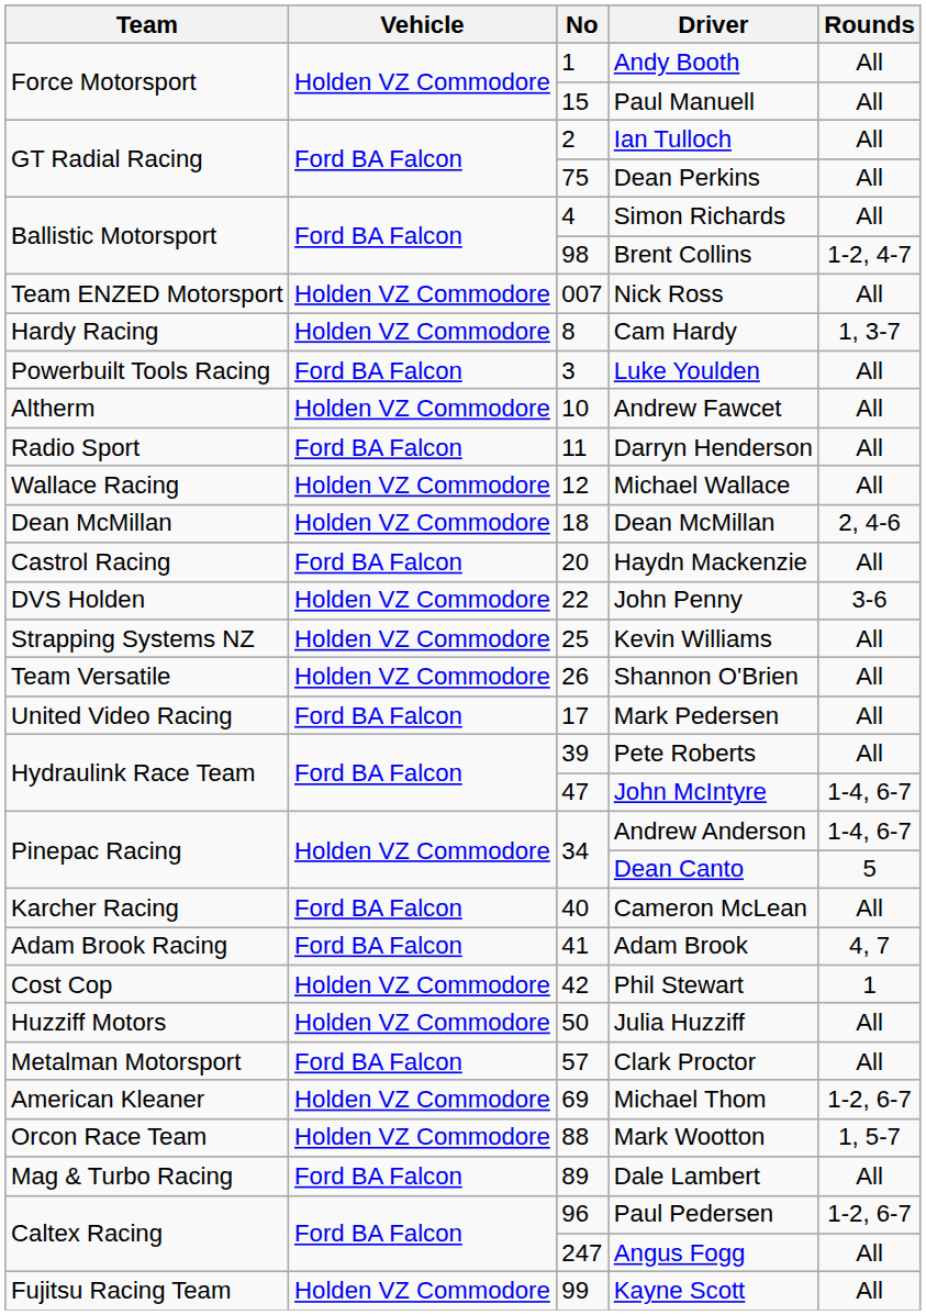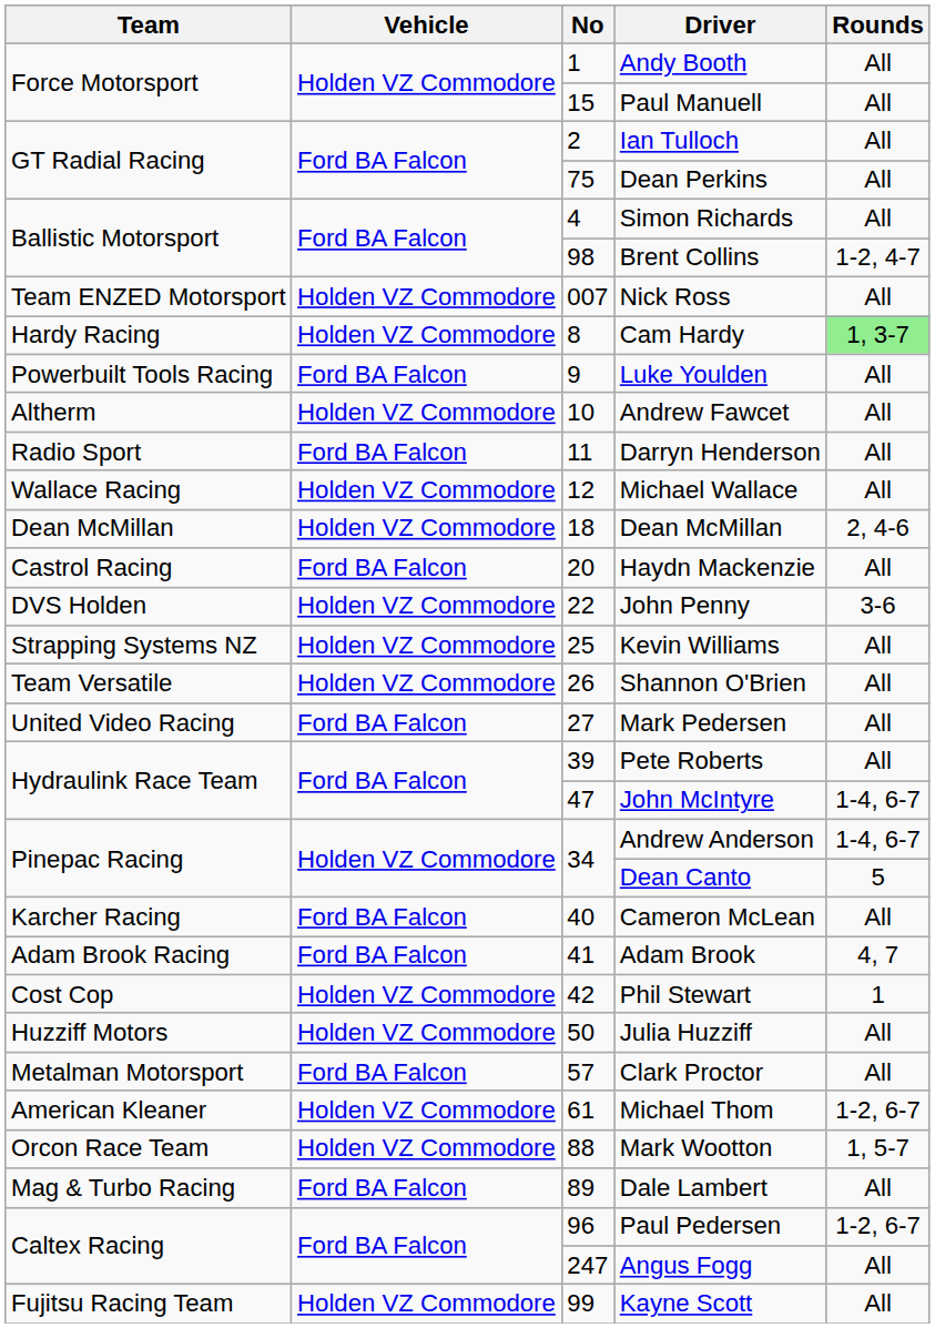 <table class="wikitable" style="font-size: 85%">
 <tr>
 <th>Team</th>
 <th>Vehicle</th>
 <th>No</th>
 <th>Driver</th>
 <th>Rounds</th>
 </tr>
 <tr>
 <td rowspan=2>Force Motorsport</td>
 <td rowspan=2><a href='#'>Holden VZ Commodore</a></td>
 <td>1</td>
 <td> <a href='#'>Andy Booth</a></td>
 <td align=center>All</td>
 </tr>
 <tr>
 <td>15</td>
 <td> Paul Manuell</td>
 <td align=center>All</td>
 </tr>
 <tr>
 <td rowspan=2>GT Radial Racing</td>
 <td rowspan=2><a href='#'>Ford BA Falcon</a></td>
 <td>2</td>
 <td> <a href='#'>Ian Tulloch</a></td>
 <td align=center>All</td>
 </tr>
 <tr>
 <td>75</td>
 <td> Dean Perkins</td>
 <td align=center>All</td>
 </tr>
 <tr>
 <td rowspan=2>Ballistic Motorsport</td>
 <td rowspan=2><a href='#'>Ford BA Falcon</a></td>
 <td>4</td>
 <td> Simon Richards</td>
 <td align=center>All</td>
 </tr>
 <tr>
 <td>98</td>
 <td> Brent Collins</td>
 <td align=center>1-2, 4-7</td>
 </tr>
 <tr>
 <td>Team ENZED Motorsport</td>
 <td><a href='#'>Holden VZ Commodore</a></td>
 <td>007</td>
 <td> Nick Ross</td>
 <td align=center>All</td>
 </tr>
 <tr>
 <td>Hardy Racing</td>
 <td><a href='#'>Holden VZ Commodore</a></td>
 <td>8</td>
 <td> Cam Hardy</td>
-<td align=center>1, 3-7</td>
+<td align=center style="background: lightgreen;">1, 3-7</td>
 </tr>
 <tr>
 <td>Powerbuilt Tools Racing</td>
 <td><a href='#'>Ford BA Falcon</a></td>
-<td>3</td>
+<td>9</td>
 <td> <a href='#'>Luke Youlden</a></td>
 <td align=center>All</td>
 </tr>
 <tr>
 <td>Altherm</td>
 <td><a href='#'>Holden VZ Commodore</a></td>
 <td>10</td>
 <td> Andrew Fawcet</td>
 <td align=center>All</td>
 </tr>
 <tr>
 <td>Radio Sport</td>
 <td><a href='#'>Ford BA Falcon</a></td>
 <td>11</td>
 <td> Darryn Henderson</td>
 <td align=center>All</td>
 </tr>
 <tr>
 <td>Wallace Racing</td>
 <td><a href='#'>Holden VZ Commodore</a></td>
 <td>12</td>
 <td> Michael Wallace</td>
 <td align=center>All</td>
 </tr>
 <tr>
 <td>Dean McMillan</td>
 <td><a href='#'>Holden VZ Commodore</a></td>
 <td>18</td>
 <td> Dean McMillan</td>
 <td align=center>2, 4-6</td>
 </tr>
 <tr>
 <td>Castrol Racing</td>
 <td><a href='#'>Ford BA Falcon</a></td>
 <td>20</td>
 <td> Haydn Mackenzie</td>
 <td align=center>All</td>
 </tr>
 <tr>
 <td>DVS Holden</td>
 <td><a href='#'>Holden VZ Commodore</a></td>
 <td>22</td>
 <td> John Penny</td>
 <td align=center>3-6</td>
 </tr>
 <tr>
 <td>Strapping Systems NZ</td>
 <td><a href='#'>Holden VZ Commodore</a></td>
 <td>25</td>
 <td> Kevin Williams</td>
 <td align=center>All</td>
 </tr>
 <tr>
 <td>Team Versatile</td>
 <td><a href='#'>Holden VZ Commodore</a></td>
 <td>26</td>
 <td> Shannon O'Brien</td>
 <td align=center>All</td>
 </tr>
 <tr>
 <td>United Video Racing</td>
 <td><a href='#'>Ford BA Falcon</a></td>
-<td>17</td>
+<td>27</td>
 <td> Mark Pedersen</td>
 <td align=center>All</td>
 </tr>
 <tr>
 <td rowspan=2>Hydraulink Race Team</td>
 <td rowspan=2><a href='#'>Ford BA Falcon</a></td>
 <td>39</td>
 <td> Pete Roberts</td>
 <td align=center>All</td>
 </tr>
 <tr>
 <td>47</td>
 <td> <a href='#'>John McIntyre</a></td>
 <td align=center>1-4, 6-7</td>
 </tr>
 <tr>
 <td rowspan=2>Pinepac Racing</td>
 <td rowspan=2><a href='#'>Holden VZ Commodore</a></td>
 <td rowspan=2>34</td>
 <td> Andrew Anderson</td>
 <td align=center>1-4, 6-7</td>
 </tr>
 <tr>
 <td> <a href='#'>Dean Canto</a></td>
 <td align=center>5</td>
 </tr>
 <tr>
 <td>Karcher Racing</td>
 <td><a href='#'>Ford BA Falcon</a></td>
 <td>40</td>
 <td> Cameron McLean</td>
 <td align=center>All</td>
 </tr>
 <tr>
 <td>Adam Brook Racing</td>
 <td><a href='#'>Ford BA Falcon</a></td>
 <td>41</td>
 <td> Adam Brook</td>
 <td align=center>4, 7</td>
 </tr>
 <tr>
 <td>Cost Cop</td>
 <td><a href='#'>Holden VZ Commodore</a></td>
 <td>42</td>
 <td> Phil Stewart</td>
 <td align=center>1</td>
 </tr>
 <tr>
 <td>Huzziff Motors</td>
 <td><a href='#'>Holden VZ Commodore</a></td>
 <td>50</td>
 <td> Julia Huzziff</td>
 <td align=center>All</td>
 </tr>
 <tr>
 <td>Metalman Motorsport</td>
 <td><a href='#'>Ford BA Falcon</a></td>
 <td>57</td>
 <td> Clark Proctor</td>
 <td align=center>All</td>
 </tr>
 <tr>
 <td>American Kleaner</td>
 <td><a href='#'>Holden VZ Commodore</a></td>
-<td>69</td>
+<td>61</td>
 <td> Michael Thom</td>
 <td align=center>1-2, 6-7</td>
 </tr>
 <tr>
 <td>Orcon Race Team</td>
 <td><a href='#'>Holden VZ Commodore</a></td>
 <td>88</td>
 <td> Mark Wootton</td>
 <td align=center>1, 5-7</td>
 </tr>
 <tr>
 <td>Mag & Turbo Racing</td>
 <td><a href='#'>Ford BA Falcon</a></td>
 <td>89</td>
 <td> Dale Lambert</td>
 <td align=center>All</td>
 </tr>
 <tr>
 <td rowspan=2>Caltex Racing</td>
 <td rowspan=2><a href='#'>Ford BA Falcon</a></td>
 <td>96</td>
 <td> Paul Pedersen</td>
 <td align=center>1-2, 6-7</td>
 </tr>
 <tr>
 <td>247</td>
 <td> <a href='#'>Angus Fogg</a></td>
 <td align=center>All</td>
 </tr>
 <tr>
 <td>Fujitsu Racing Team</td>
 <td><a href='#'>Holden VZ Commodore</a></td>
 <td>99</td>
 <td> <a href='#'>Kayne Scott</a></td>
 <td align=center>All</td>
 </tr>
 </table>
